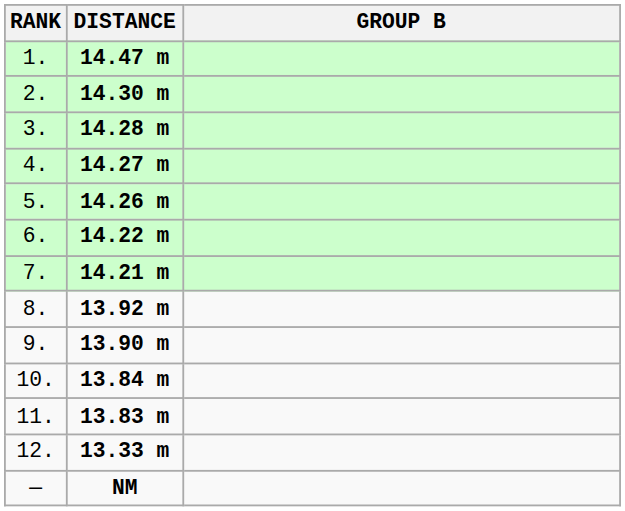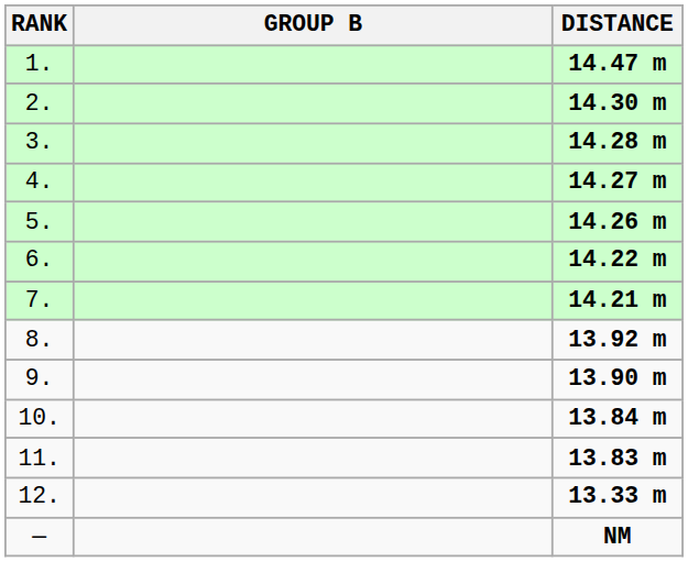 <table class="wikitable" style="border-collapse: collapse; font-size: 90%;">
 <tr>
 <th>RANK</th>
+<th style="width: 20em">GROUP B</th>
 <th style="width: 5em">DISTANCE</th>
-<th style="width: 20em">GROUP B</th>
 </tr>
 <tr style="background:#ccffcc;">
 <td align="center">1.</td>
+<td></td>
 <td align="center"><strong>14.47 m</strong></td>
-<td></td>
 </tr>
 <tr style="background:#ccffcc;">
 <td align="center">2.</td>
+<td></td>
 <td align="center"><strong>14.30 m</strong></td>
-<td></td>
 </tr>
 <tr style="background:#ccffcc;">
 <td align="center">3.</td>
+<td></td>
 <td align="center"><strong>14.28 m</strong></td>
-<td></td>
 </tr>
 <tr style="background:#ccffcc;">
 <td align="center">4.</td>
+<td></td>
 <td align="center"><strong>14.27 m</strong></td>
-<td></td>
 </tr>
 <tr style="background:#ccffcc;">
 <td align="center">5.</td>
+<td></td>
 <td align="center"><strong>14.26 m</strong></td>
-<td></td>
 </tr>
 <tr style="background:#ccffcc;">
 <td align="center">6.</td>
+<td></td>
 <td align="center"><strong>14.22 m</strong></td>
-<td></td>
 </tr>
 <tr style="background:#ccffcc;">
 <td align="center">7.</td>
+<td></td>
 <td align="center"><strong>14.21 m</strong></td>
-<td></td>
 </tr>
 <tr>
 <td align="center">8.</td>
+<td></td>
 <td align="center"><strong>13.92 m</strong></td>
-<td></td>
 </tr>
 <tr>
 <td align="center">9.</td>
+<td></td>
 <td align="center"><strong>13.90 m</strong></td>
-<td></td>
 </tr>
 <tr>
 <td align="center">10.</td>
+<td></td>
 <td align="center"><strong>13.84 m</strong></td>
-<td></td>
 </tr>
 <tr>
 <td align="center">11.</td>
+<td></td>
 <td align="center"><strong>13.83 m</strong></td>
-<td></td>
 </tr>
 <tr>
 <td align="center">12.</td>
+<td></td>
 <td align="center"><strong>13.33 m</strong></td>
-<td></td>
 </tr>
 <tr>
 <td align="center">—</td>
+<td></td>
 <td align="center"><strong>NM</strong></td>
-<td></td>
 </tr>
 </table>
